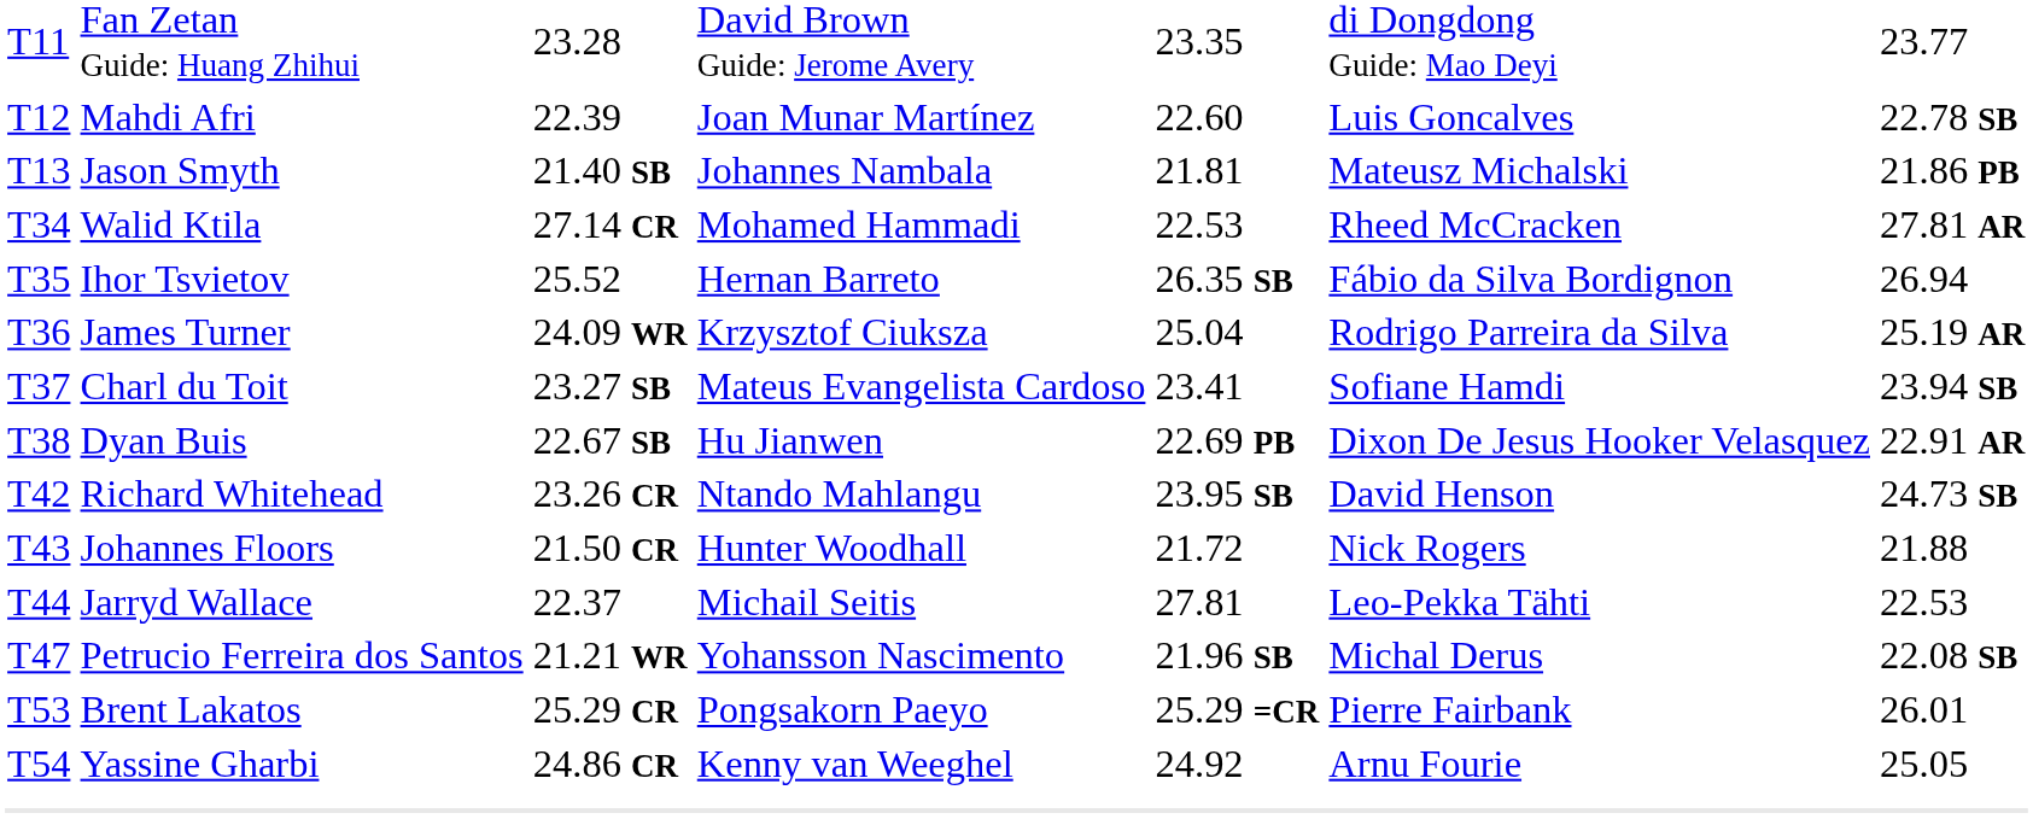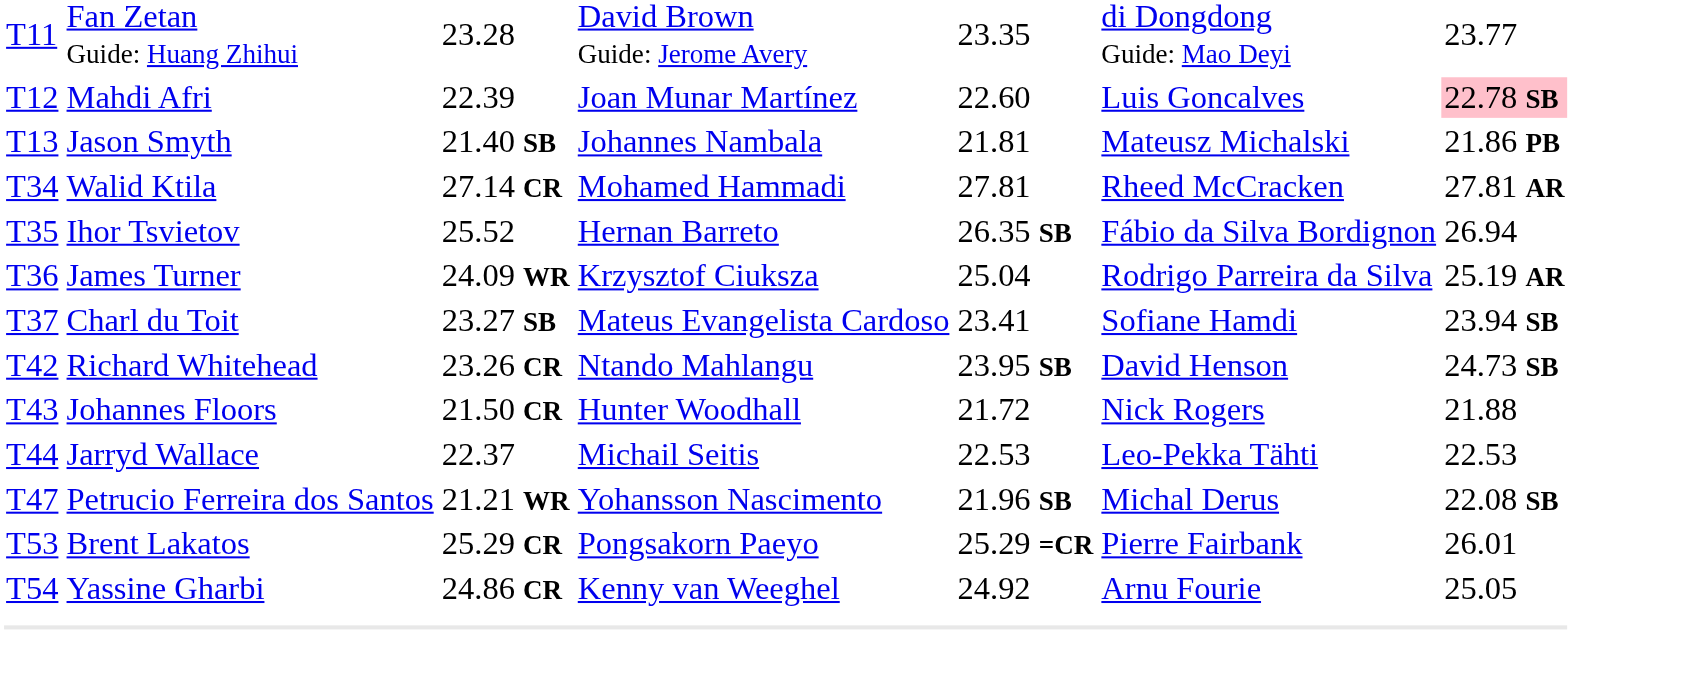 <table>
 <tr>
 <td><a href='#'>T11</a></td>
 <td><a href='#'>Fan Zetan</a><br><small>Guide: <a href='#'>Huang Zhihui</a></small><br></td>
 <td>23.28</td>
 <td><a href='#'>David Brown</a><br><small>Guide: <a href='#'>Jerome Avery</a></small><br></td>
 <td>23.35</td>
 <td><a href='#'>di Dongdong</a><br><small>Guide: <a href='#'>Mao Deyi</a></small><br></td>
 <td>23.77</td>
 </tr>
 <tr>
 <td><a href='#'>T12</a></td>
 <td><a href='#'>Mahdi Afri</a><br></td>
 <td>22.39</td>
 <td><a href='#'>Joan Munar Martínez</a><br></td>
 <td>22.60</td>
 <td><a href='#'>Luis Goncalves</a><br></td>
-<td>22.78 <small><strong>SB</strong></small></td>
+<td style="background: pink;">22.78 <small><strong>SB</strong></small></td>
 </tr>
 <tr>
 <td><a href='#'>T13</a></td>
 <td><a href='#'>Jason Smyth</a><br></td>
 <td>21.40 <small><strong>SB</strong></small></td>
 <td><a href='#'>Johannes Nambala</a><br></td>
 <td>21.81</td>
 <td><a href='#'>Mateusz Michalski</a><br></td>
 <td>21.86 <small><strong>PB</strong></small></td>
 </tr>
 <tr>
 <td><a href='#'>T34</a></td>
 <td><a href='#'>Walid Ktila</a><br></td>
 <td>27.14 <small><strong>CR</strong></small></td>
 <td><a href='#'>Mohamed Hammadi</a><br></td>
-<td>22.53</td>
+<td>27.81</td>
 <td><a href='#'>Rheed McCracken</a><br></td>
 <td>27.81 <small><strong>AR</strong></small></td>
 </tr>
 <tr>
 <td><a href='#'>T35</a></td>
 <td><a href='#'>Ihor Tsvietov</a><br></td>
 <td>25.52</td>
 <td><a href='#'>Hernan Barreto</a><br></td>
 <td>26.35 <small><strong>SB</strong></small></td>
 <td><a href='#'>Fábio da Silva Bordignon</a><br></td>
 <td>26.94</td>
 </tr>
 <tr>
 <td><a href='#'>T36</a></td>
 <td><a href='#'>James Turner</a><br></td>
 <td>24.09 <small><strong>WR</strong></small></td>
 <td><a href='#'>Krzysztof Ciuksza</a><br></td>
 <td>25.04</td>
 <td><a href='#'>Rodrigo Parreira da Silva</a><br></td>
 <td>25.19 <small><strong>AR</strong></small></td>
 </tr>
 <tr>
 <td><a href='#'>T37</a></td>
 <td><a href='#'>Charl du Toit</a><br></td>
 <td>23.27 <small><strong>SB</strong></small></td>
 <td><a href='#'>Mateus Evangelista Cardoso</a><br></td>
 <td>23.41</td>
 <td><a href='#'>Sofiane Hamdi</a><br></td>
 <td>23.94 <small><strong>SB</strong></small></td>
 </tr>
 <tr>
-<td><a href='#'>T38</a></td>
-<td><a href='#'>Dyan Buis</a><br></td>
-<td>22.67 <small><strong>SB</strong></small></td>
-<td><a href='#'>Hu Jianwen</a><br></td>
-<td>22.69 <small><strong>PB</strong></small></td>
-<td><a href='#'>Dixon De Jesus Hooker Velasquez</a><br></td>
-<td>22.91 <small><strong>AR</strong></small></td>
-</tr>
-<tr>
 <td><a href='#'>T42</a></td>
 <td><a href='#'>Richard Whitehead</a><br></td>
 <td>23.26 <small><strong>CR</strong></small></td>
 <td><a href='#'>Ntando Mahlangu</a><br></td>
 <td>23.95 <small><strong>SB</strong></small></td>
 <td><a href='#'>David Henson</a><br></td>
 <td>24.73 <small><strong>SB</strong></small></td>
 </tr>
 <tr>
 <td><a href='#'>T43</a></td>
 <td><a href='#'>Johannes Floors</a><br></td>
 <td>21.50 <small><strong>CR</strong></small></td>
 <td><a href='#'>Hunter Woodhall</a><br></td>
 <td>21.72</td>
 <td><a href='#'>Nick Rogers</a><br></td>
 <td>21.88</td>
 </tr>
 <tr>
 <td><a href='#'>T44</a></td>
 <td><a href='#'>Jarryd Wallace</a><br></td>
 <td>22.37</td>
 <td><a href='#'>Michail Seitis</a><br></td>
-<td>27.81</td>
+<td>22.53</td>
 <td><a href='#'>Leo-Pekka Tähti</a><br></td>
 <td>22.53</td>
 </tr>
 <tr>
 <td><a href='#'>T47</a></td>
 <td><a href='#'>Petrucio Ferreira dos Santos</a><br></td>
 <td>21.21 <small><strong>WR</strong></small></td>
 <td><a href='#'>Yohansson Nascimento</a><br></td>
 <td>21.96 <small><strong>SB</strong></small></td>
 <td><a href='#'>Michal Derus</a><br></td>
 <td>22.08 <small><strong>SB</strong></small></td>
 </tr>
 <tr>
 <td><a href='#'>T53</a></td>
 <td><a href='#'>Brent Lakatos</a><br></td>
 <td>25.29 <small><strong>CR</strong></small></td>
 <td><a href='#'>Pongsakorn Paeyo</a><br></td>
 <td>25.29 <small><strong>=CR</strong></small></td>
 <td><a href='#'>Pierre Fairbank</a><br></td>
 <td>26.01</td>
 </tr>
 <tr>
 <td><a href='#'>T54</a></td>
 <td><a href='#'>Yassine Gharbi</a><br></td>
 <td>24.86 <small><strong>CR</strong></small></td>
 <td><a href='#'>Kenny van Weeghel</a><br></td>
 <td>24.92</td>
 <td><a href='#'>Arnu Fourie</a><br></td>
 <td>25.05</td>
 </tr>
 <tr>
 <td colspan=7></td>
 </tr>
 <tr>
 </tr>
 <tr bgcolor= e8e8e8>
 <td colspan=7></td>
 </tr>
 </table>
